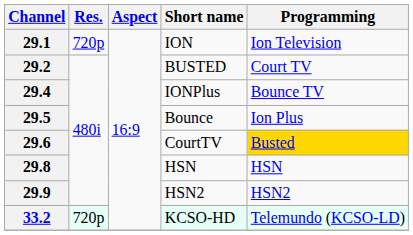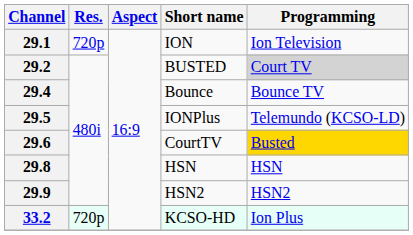 <table class="wikitable">
 <tr>
 <th scope = "col"><a href='#'>Channel</a></th>
 <th scope = "col"><a href='#'>Res.</a></th>
 <th scope = "col"><a href='#'>Aspect</a></th>
 <th scope = "col">Short name</th>
 <th scope = "col">Programming</th>
 </tr>
 <tr>
 <th scope = "row">29.1</th>
 <td><a href='#'>720p</a></td>
 <td rowspan="8"><a href='#'>16:9</a></td>
 <td>ION</td>
 <td><a href='#'>Ion Television</a></td>
 </tr>
 <tr>
 <th scope = "row">29.2</th>
 <td rowspan="6"><a href='#'>480i</a></td>
 <td>BUSTED</td>
-<td><a href='#'>Court TV</a></td>
+<td style="background: lightgrey;"><a href='#'>Court TV</a></td>
 </tr>
 <tr>
 <th scope = "row">29.4</th>
-<td>IONPlus</td>
+<td>Bounce</td>
 <td><a href='#'>Bounce TV</a></td>
 </tr>
 <tr>
 <th scope = "row">29.5</th>
-<td>Bounce</td>
-<td><a href='#'>Ion Plus</a></td>
+<td>IONPlus</td>
+<td><a href='#'>Telemundo</a> (<a href='#'>KCSO-LD</a>)</td>
 </tr>
 <tr>
 <th scope = "row">29.6</th>
 <td>CourtTV</td>
 <td style="background: gold;"><a href='#'>Busted</a></td>
 </tr>
 <tr>
 <th scope = "row">29.8</th>
 <td>HSN</td>
 <td><a href='#'>HSN</a></td>
 </tr>
 <tr>
 <th scope = "row">29.9</th>
 <td>HSN2</td>
 <td><a href='#'>HSN2</a></td>
 </tr>
 <tr style="background-color: #E6FFF7;">
 <th scope = "row"><a href='#'>33.2</a></th>
 <td>720p</td>
 <td>KCSO-HD</td>
-<td><a href='#'>Telemundo</a> (<a href='#'>KCSO-LD</a>)</td>
+<td><a href='#'>Ion Plus</a></td>
 </tr>
 <tr>
 </tr>
 </table>
